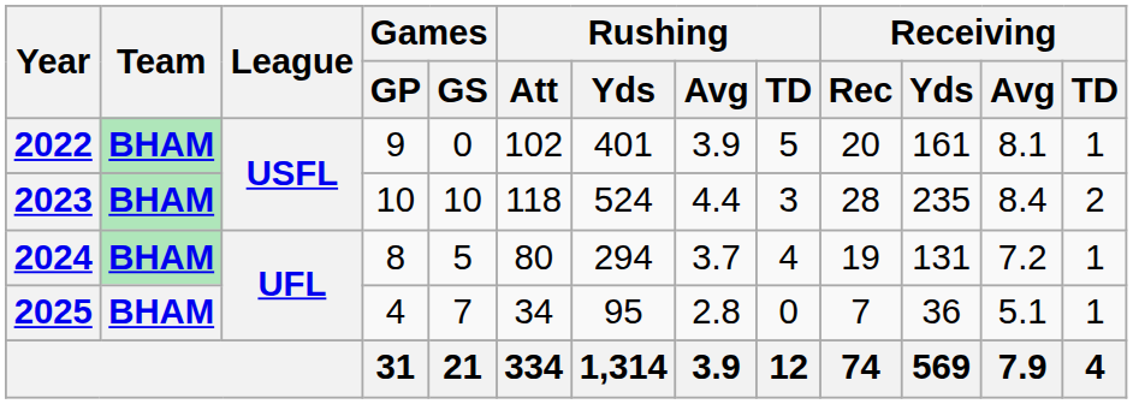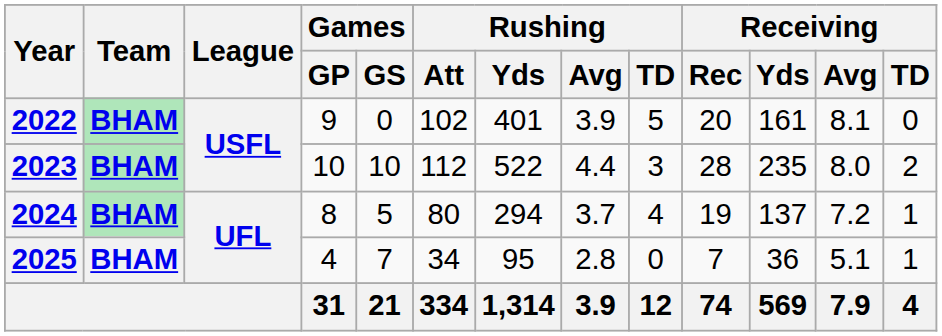 <table class=wikitable style="text-align:center;">
 <tr>
 <th rowspan="2">Year</th>
 <th rowspan="2">Team</th>
 <th rowspan="2">League</th>
 <th colspan="2">Games</th>
 <th colspan="4">Rushing</th>
 <th colspan="4">Receiving</th>
 </tr>
 <tr>
 <th>GP</th>
 <th>GS</th>
 <th>Att</th>
 <th>Yds</th>
 <th>Avg</th>
 <th>TD</th>
 <th>Rec</th>
 <th>Yds</th>
 <th>Avg</th>
 <th>TD</th>
 </tr>
 <tr>
 <th><a href='#'>2022</a></th>
 <th style="background:#afe6ba;"><a href='#'>BHAM</a></th>
 <th rowspan="2"><a href='#'>USFL</a></th>
 <td>9</td>
 <td>0</td>
 <td>102</td>
 <td>401</td>
 <td>3.9</td>
 <td>5</td>
 <td>20</td>
 <td>161</td>
 <td>8.1</td>
-<td>1</td>
+<td>0</td>
 </tr>
 <tr>
 <th><a href='#'>2023</a></th>
 <th style="background:#afe6ba;"><a href='#'>BHAM</a></th>
 <td>10</td>
 <td>10</td>
-<td>118</td>
-<td>524</td>
+<td>112</td>
+<td>522</td>
 <td>4.4</td>
 <td>3</td>
 <td>28</td>
 <td>235</td>
-<td>8.4</td>
+<td>8.0</td>
 <td>2</td>
 </tr>
 <tr>
 <th><a href='#'>2024</a></th>
 <th style="background:#afe6ba;"><a href='#'>BHAM</a></th>
 <th rowspan="2"><a href='#'>UFL</a></th>
 <td>8</td>
 <td>5</td>
 <td>80</td>
 <td>294</td>
 <td>3.7</td>
 <td>4</td>
 <td>19</td>
-<td>131</td>
+<td>137</td>
 <td>7.2</td>
 <td>1</td>
 </tr>
 <tr>
 <th><a href='#'>2025</a></th>
 <th><a href='#'>BHAM</a></th>
 <td>4</td>
 <td>7</td>
 <td>34</td>
 <td>95</td>
 <td>2.8</td>
 <td>0</td>
 <td>7</td>
 <td>36</td>
 <td>5.1</td>
 <td>1</td>
 </tr>
 <tr>
 <th colspan="3"></th>
 <th>31</th>
 <th>21</th>
 <th>334</th>
 <th>1,314</th>
 <th>3.9</th>
 <th>12</th>
 <th>74</th>
 <th>569</th>
 <th>7.9</th>
 <th>4</th>
 </tr>
 </table>
